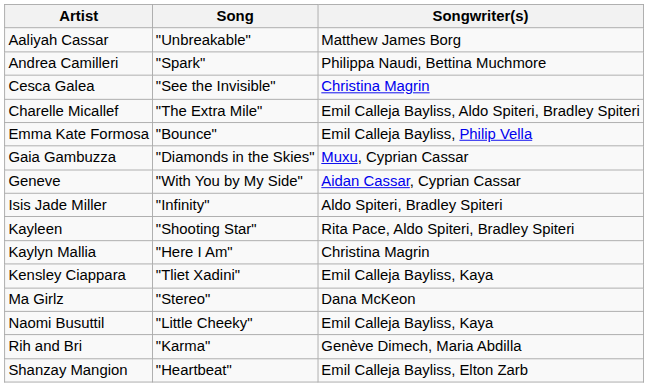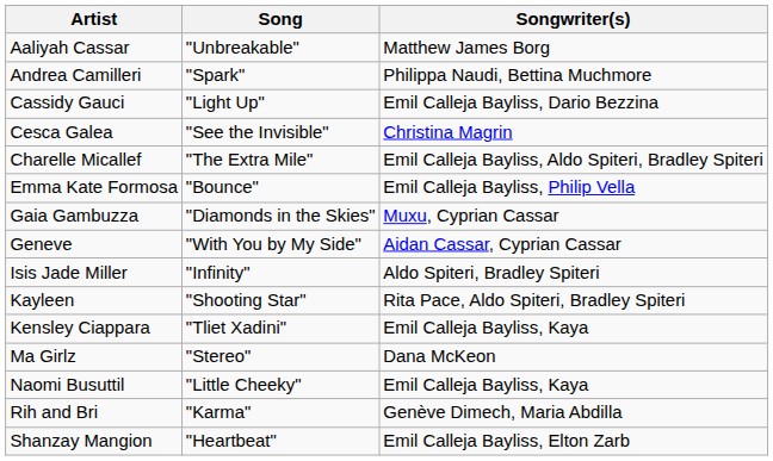 <table class="sortable wikitable plainrowheaders" style="margin: 1em auto 1em auto">
 <tr>
 <th scope="col">Artist</th>
 <th scope="col">Song</th>
 <th>Songwriter(s)</th>
 </tr>
 <tr>
 <td>Aaliyah Cassar</td>
 <td>"Unbreakable"</td>
 <td>Matthew James Borg</td>
 </tr>
 <tr>
 <td>Andrea Camilleri</td>
 <td>"Spark"</td>
 <td>Philippa Naudi, Bettina Muchmore</td>
+</tr>
+<tr>
+<td>Cassidy Gauci</td>
+<td>"Light Up"</td>
+<td>Emil Calleja Bayliss, Dario Bezzina</td>
 </tr>
 <tr>
 <td>Cesca Galea</td>
 <td>"See the Invisible"</td>
 <td><a href='#'>Christina Magrin</a></td>
 </tr>
 <tr>
 <td>Charelle Micallef</td>
 <td>"The Extra Mile"</td>
 <td>Emil Calleja Bayliss, Aldo Spiteri, Bradley Spiteri</td>
 </tr>
 <tr>
 <td>Emma Kate Formosa</td>
 <td>"Bounce"</td>
 <td>Emil Calleja Bayliss, <a href='#'>Philip Vella</a></td>
 </tr>
 <tr>
 <td>Gaia Gambuzza</td>
 <td>"Diamonds in the Skies"</td>
 <td><a href='#'>Muxu</a>, Cyprian Cassar</td>
 </tr>
 <tr>
 <td>Geneve</td>
 <td>"With You by My Side"</td>
 <td><a href='#'>Aidan Cassar</a>, Cyprian Cassar</td>
 </tr>
 <tr>
 <td>Isis Jade Miller</td>
 <td>"Infinity"</td>
 <td>Aldo Spiteri, Bradley Spiteri</td>
 </tr>
 <tr>
 <td>Kayleen</td>
 <td>"Shooting Star"</td>
 <td>Rita Pace, Aldo Spiteri, Bradley Spiteri</td>
 </tr>
 <tr>
-<td>Kaylyn Mallia</td>
-<td>"Here I Am"</td>
-<td>Christina Magrin</td>
-</tr>
-<tr>
 <td>Kensley Ciappara</td>
 <td>"Tliet Xadini"</td>
 <td>Emil Calleja Bayliss, Kaya</td>
 </tr>
 <tr>
 <td>Ma Girlz</td>
 <td>"Stereo"</td>
 <td>Dana McKeon</td>
 </tr>
 <tr>
 <td>Naomi Busuttil</td>
 <td>"Little Cheeky"</td>
 <td>Emil Calleja Bayliss, Kaya</td>
 </tr>
 <tr>
 <td>Rih and Bri</td>
 <td>"Karma"</td>
 <td>Genève Dimech, Maria Abdilla</td>
 </tr>
 <tr>
 <td>Shanzay Mangion</td>
 <td>"Heartbeat"</td>
 <td>Emil Calleja Bayliss, Elton Zarb</td>
 </tr>
 </table>
